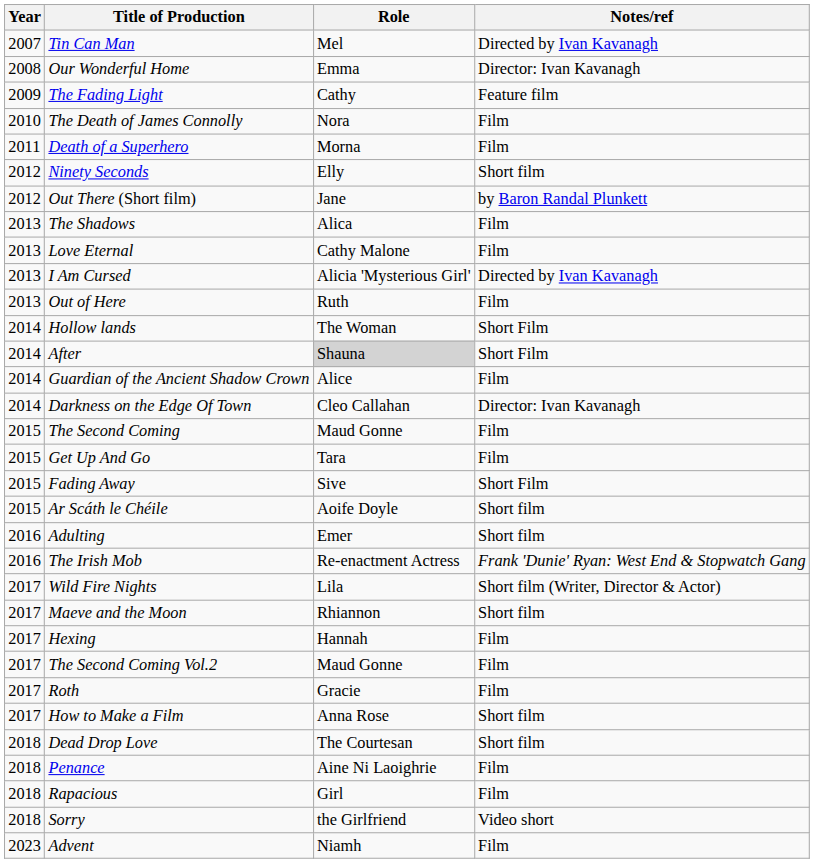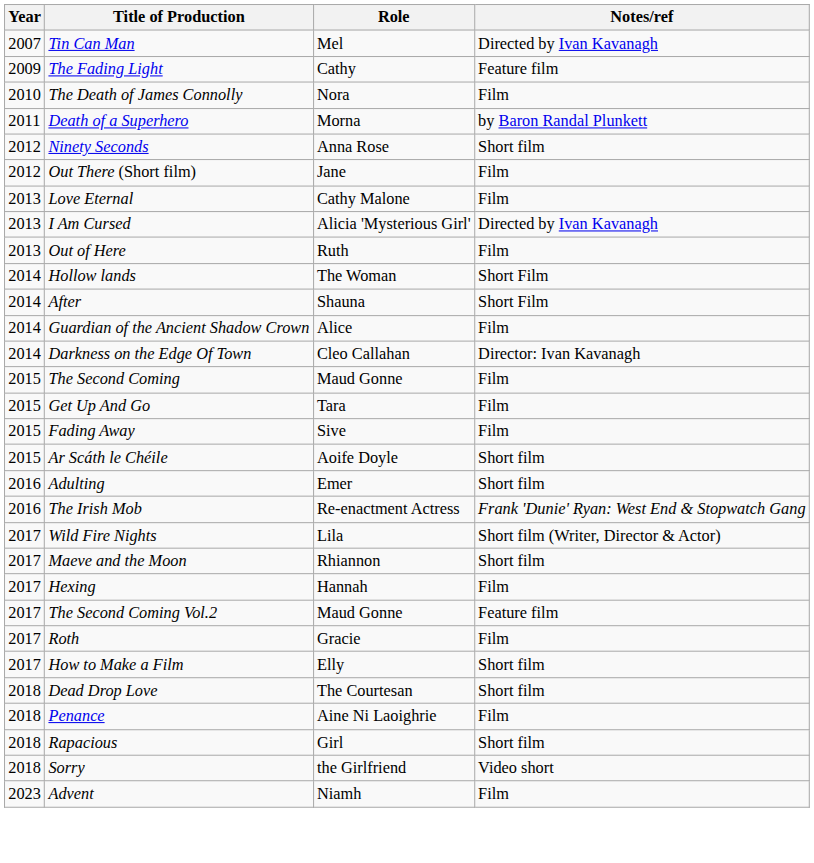 <table class="wikitable">
 <tr>
 <th>Year</th>
 <th>Title of Production</th>
 <th>Role</th>
 <th>Notes/ref</th>
 </tr>
 <tr>
 <td>2007</td>
 <td><em><a href='#'>Tin Can Man</a></em></td>
 <td>Mel</td>
 <td>Directed by <a href='#'>Ivan Kavanagh</a></td>
-</tr>
-<tr>
-<td>2008</td>
-<td><em>Our Wonderful Home</em></td>
-<td>Emma</td>
-<td>Director: Ivan Kavanagh </td>
 </tr>
 <tr>
 <td>2009</td>
 <td><em><a href='#'>The Fading Light</a></em></td>
 <td>Cathy</td>
 <td>Feature film </td>
 </tr>
 <tr>
 <td>2010</td>
 <td><em>The Death of James Connolly</em></td>
 <td>Nora</td>
 <td>Film</td>
 </tr>
 <tr>
 <td>2011</td>
 <td><em><a href='#'>Death of a Superhero</a></em></td>
 <td>Morna</td>
-<td>Film </td>
+<td>by <a href='#'>Baron Randal Plunkett</a></td>
 </tr>
 <tr>
 <td>2012</td>
 <td><em><a href='#'>Ninety Seconds</a></em></td>
-<td>Elly</td>
+<td>Anna Rose</td>
 <td>Short film</td>
 </tr>
 <tr>
 <td>2012</td>
 <td><em>Out There</em> (Short film) </td>
 <td>Jane</td>
-<td>by <a href='#'>Baron Randal Plunkett</a></td>
-</tr>
-<tr>
-<td>2013</td>
-<td><em>The Shadows</em></td>
-<td>Alica</td>
 <td>Film </td>
 </tr>
 <tr>
 <td>2013</td>
 <td><em>Love Eternal</em></td>
 <td>Cathy Malone</td>
 <td>Film </td>
 </tr>
 <tr>
 <td>2013</td>
 <td><em>I Am Cursed</em></td>
 <td>Alicia 'Mysterious Girl'</td>
 <td>Directed by <a href='#'>Ivan Kavanagh</a></td>
 </tr>
 <tr>
 <td>2013</td>
 <td><em>Out of Here</em></td>
 <td>Ruth</td>
 <td>Film</td>
 </tr>
 <tr>
 <td>2014</td>
 <td><em>Hollow lands</em></td>
 <td>The Woman</td>
 <td>Short Film</td>
 </tr>
 <tr>
 <td>2014</td>
 <td><em>After</em></td>
-<td style="background: lightgrey;">Shauna</td>
+<td>Shauna</td>
 <td>Short Film</td>
 </tr>
 <tr>
 <td>2014</td>
 <td><em>Guardian of the Ancient Shadow Crown</em></td>
 <td>Alice</td>
 <td>Film </td>
 </tr>
 <tr>
 <td>2014</td>
 <td><em>Darkness on the Edge Of Town</em></td>
 <td>Cleo Callahan</td>
 <td>Director: Ivan Kavanagh </td>
 </tr>
 <tr>
 <td>2015</td>
 <td><em>The Second Coming</em></td>
 <td>Maud Gonne</td>
 <td>Film </td>
 </tr>
 <tr>
 <td>2015</td>
 <td><em>Get Up And Go</em></td>
 <td>Tara</td>
 <td>Film  </td>
 </tr>
 <tr>
 <td>2015</td>
 <td><em>Fading Away</em></td>
 <td>Sive</td>
-<td>Short Film</td>
+<td>Film  </td>
 </tr>
 <tr>
 <td>2015</td>
 <td><em>Ar Scáth le Chéile</em></td>
 <td>Aoife Doyle</td>
 <td>Short film </td>
 </tr>
 <tr>
 <td>2016</td>
 <td><em>Adulting</em></td>
 <td>Emer</td>
 <td>Short film </td>
 </tr>
 <tr>
 <td>2016</td>
 <td><em>The Irish Mob </em></td>
 <td>Re-enactment Actress</td>
 <td><em>Frank 'Dunie' Ryan: West End & Stopwatch Gang</em></td>
 </tr>
 <tr>
 <td>2017</td>
 <td><em>Wild Fire Nights</em></td>
 <td>Lila</td>
 <td>Short film (Writer, Director & Actor) </td>
 </tr>
 <tr>
 <td>2017</td>
 <td><em>Maeve and the Moon</em></td>
 <td>Rhiannon</td>
 <td>Short film </td>
 </tr>
 <tr>
 <td>2017</td>
 <td><em>Hexing</em></td>
 <td>Hannah</td>
 <td>Film</td>
 </tr>
 <tr>
 <td>2017</td>
 <td><em>The Second Coming Vol.2</em></td>
 <td>Maud Gonne</td>
-<td>Film</td>
+<td>Feature film </td>
 </tr>
 <tr>
 <td>2017</td>
 <td><em>Roth</em></td>
 <td>Gracie</td>
 <td>Film</td>
 </tr>
 <tr>
 <td>2017</td>
 <td><em>How to Make a Film</em></td>
-<td>Anna Rose</td>
+<td>Elly</td>
 <td>Short film</td>
 </tr>
 <tr>
 <td>2018</td>
 <td><em>Dead Drop Love</em></td>
 <td>The Courtesan</td>
 <td>Short film</td>
 </tr>
 <tr>
 <td>2018</td>
 <td><em><a href='#'>Penance</a></em></td>
 <td>Aine Ni Laoighrie</td>
 <td>Film</td>
 </tr>
 <tr>
 <td>2018</td>
 <td><em>Rapacious</em></td>
 <td>Girl</td>
-<td>Film </td>
+<td>Short film</td>
 </tr>
 <tr>
 <td>2018</td>
 <td><em>Sorry</em></td>
 <td>the Girlfriend</td>
 <td>Video short</td>
 </tr>
 <tr>
 <td>2023</td>
 <td><em>Advent</em></td>
 <td>Niamh</td>
 <td>Film</td>
 </tr>
 </table>
